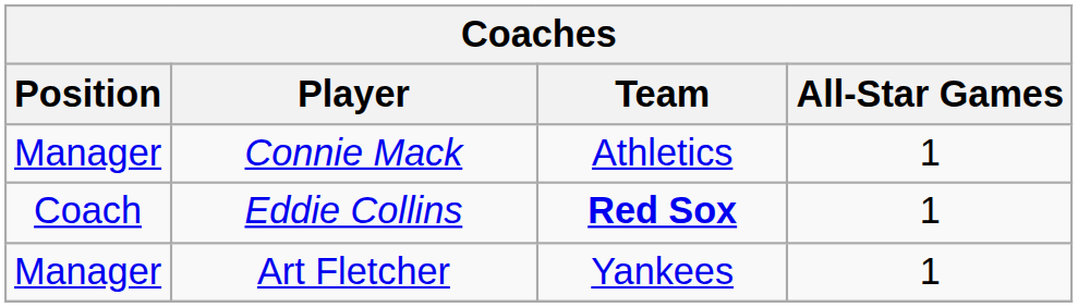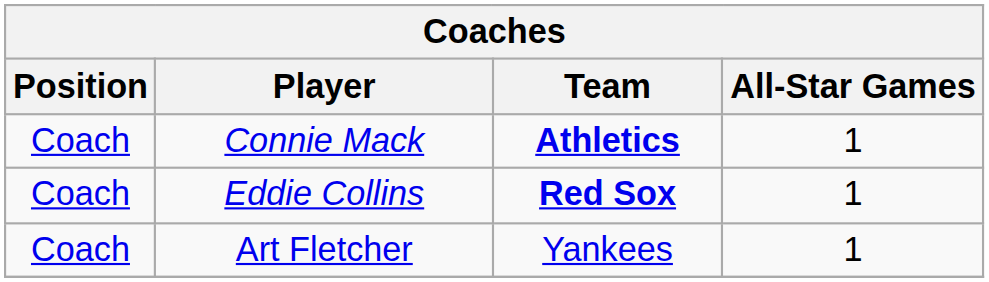 <table class="wikitable" style="font-size: 100%; text-align:center;">
 <tr>
 <th colspan="4">Coaches</th>
 </tr>
 <tr>
 <th>Position</th>
 <th width="150">Player</th>
 <th width="100">Team</th>
 <th>All-Star Games</th>
 </tr>
 <tr>
-<td><a href='#'>Manager</a></td>
+<td><a href='#'>Coach</a></td>
 <td><em><a href='#'>Connie Mack</a></em></td>
-<td><a href='#'>Athletics</a></td>
+<td><strong><a href='#'>Athletics</a></strong></td>
 <td>1</td>
 </tr>
 <tr>
 <td><a href='#'>Coach</a></td>
 <td><em><a href='#'>Eddie Collins</a></em></td>
 <td><strong><a href='#'>Red Sox</a></strong></td>
 <td>1</td>
 </tr>
 <tr>
-<td><a href='#'>Manager</a></td>
+<td><a href='#'>Coach</a></td>
 <td><a href='#'>Art Fletcher</a></td>
 <td><a href='#'>Yankees</a></td>
 <td>1</td>
 </tr>
 <tr>
 </tr>
 </table>
